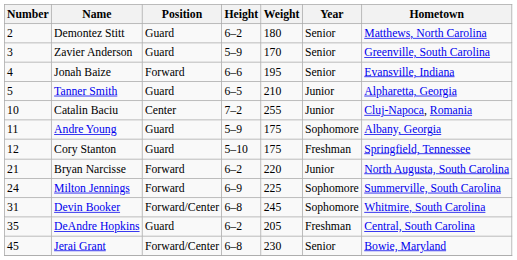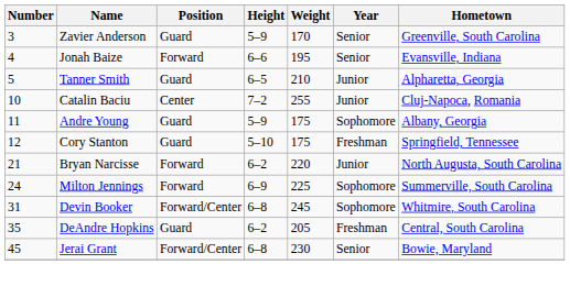 <table class="wikitable" style="font-size: 95%;">
 <tr>
 <th>Number</th>
 <th>Name</th>
 <th>Position</th>
 <th>Height</th>
 <th>Weight</th>
 <th>Year</th>
 <th>Hometown</th>
-</tr>
-<tr>
-<td>2</td>
-<td>Demontez Stitt</td>
-<td>Guard</td>
-<td>6–2</td>
-<td>180</td>
-<td>Senior</td>
-<td><a href='#'>Matthews, North Carolina</a></td>
 </tr>
 <tr>
 <td>3</td>
 <td>Zavier Anderson</td>
 <td>Guard</td>
 <td>5–9</td>
 <td>170</td>
 <td>Senior</td>
 <td><a href='#'>Greenville, South Carolina</a></td>
 </tr>
 <tr>
 <td>4</td>
 <td>Jonah Baize</td>
 <td>Forward</td>
 <td>6–6</td>
 <td>195</td>
 <td>Senior</td>
 <td><a href='#'>Evansville, Indiana</a></td>
 </tr>
 <tr>
 <td>5</td>
 <td><a href='#'>Tanner Smith</a></td>
 <td>Guard</td>
 <td>6–5</td>
 <td>210</td>
 <td>Junior</td>
 <td><a href='#'>Alpharetta, Georgia</a></td>
 </tr>
 <tr>
 <td>10</td>
 <td>Catalin Baciu</td>
 <td>Center</td>
 <td>7–2</td>
 <td>255</td>
 <td>Junior</td>
 <td><a href='#'>Cluj-Napoca</a>, <a href='#'>Romania</a></td>
 </tr>
 <tr>
 <td>11</td>
 <td><a href='#'>Andre Young</a></td>
 <td>Guard</td>
 <td>5–9</td>
 <td>175</td>
 <td>Sophomore</td>
 <td><a href='#'>Albany, Georgia</a></td>
 </tr>
 <tr>
 <td>12</td>
 <td>Cory Stanton</td>
 <td>Guard</td>
 <td>5–10</td>
 <td>175</td>
 <td>Freshman</td>
 <td><a href='#'>Springfield, Tennessee</a></td>
 </tr>
 <tr>
 <td>21</td>
 <td>Bryan Narcisse</td>
 <td>Forward</td>
 <td>6–2</td>
 <td>220</td>
 <td>Junior</td>
 <td><a href='#'>North Augusta, South Carolina</a></td>
 </tr>
 <tr>
 <td>24</td>
 <td><a href='#'>Milton Jennings</a></td>
 <td>Forward</td>
 <td>6–9</td>
 <td>225</td>
 <td>Sophomore</td>
 <td><a href='#'>Summerville, South Carolina</a></td>
 </tr>
 <tr>
 <td>31</td>
 <td><a href='#'>Devin Booker</a></td>
 <td>Forward/Center</td>
 <td>6–8</td>
 <td>245</td>
 <td>Sophomore</td>
 <td><a href='#'>Whitmire, South Carolina</a></td>
 </tr>
 <tr>
 <td>35</td>
 <td><a href='#'>DeAndre Hopkins</a></td>
 <td>Guard</td>
 <td>6–2</td>
 <td>205</td>
 <td>Freshman</td>
 <td><a href='#'>Central, South Carolina</a></td>
 </tr>
 <tr>
 <td>45</td>
 <td><a href='#'>Jerai Grant</a></td>
 <td>Forward/Center</td>
 <td>6–8</td>
 <td>230</td>
 <td>Senior</td>
 <td><a href='#'>Bowie, Maryland</a></td>
 </tr>
 <tr>
 </tr>
 </table>
